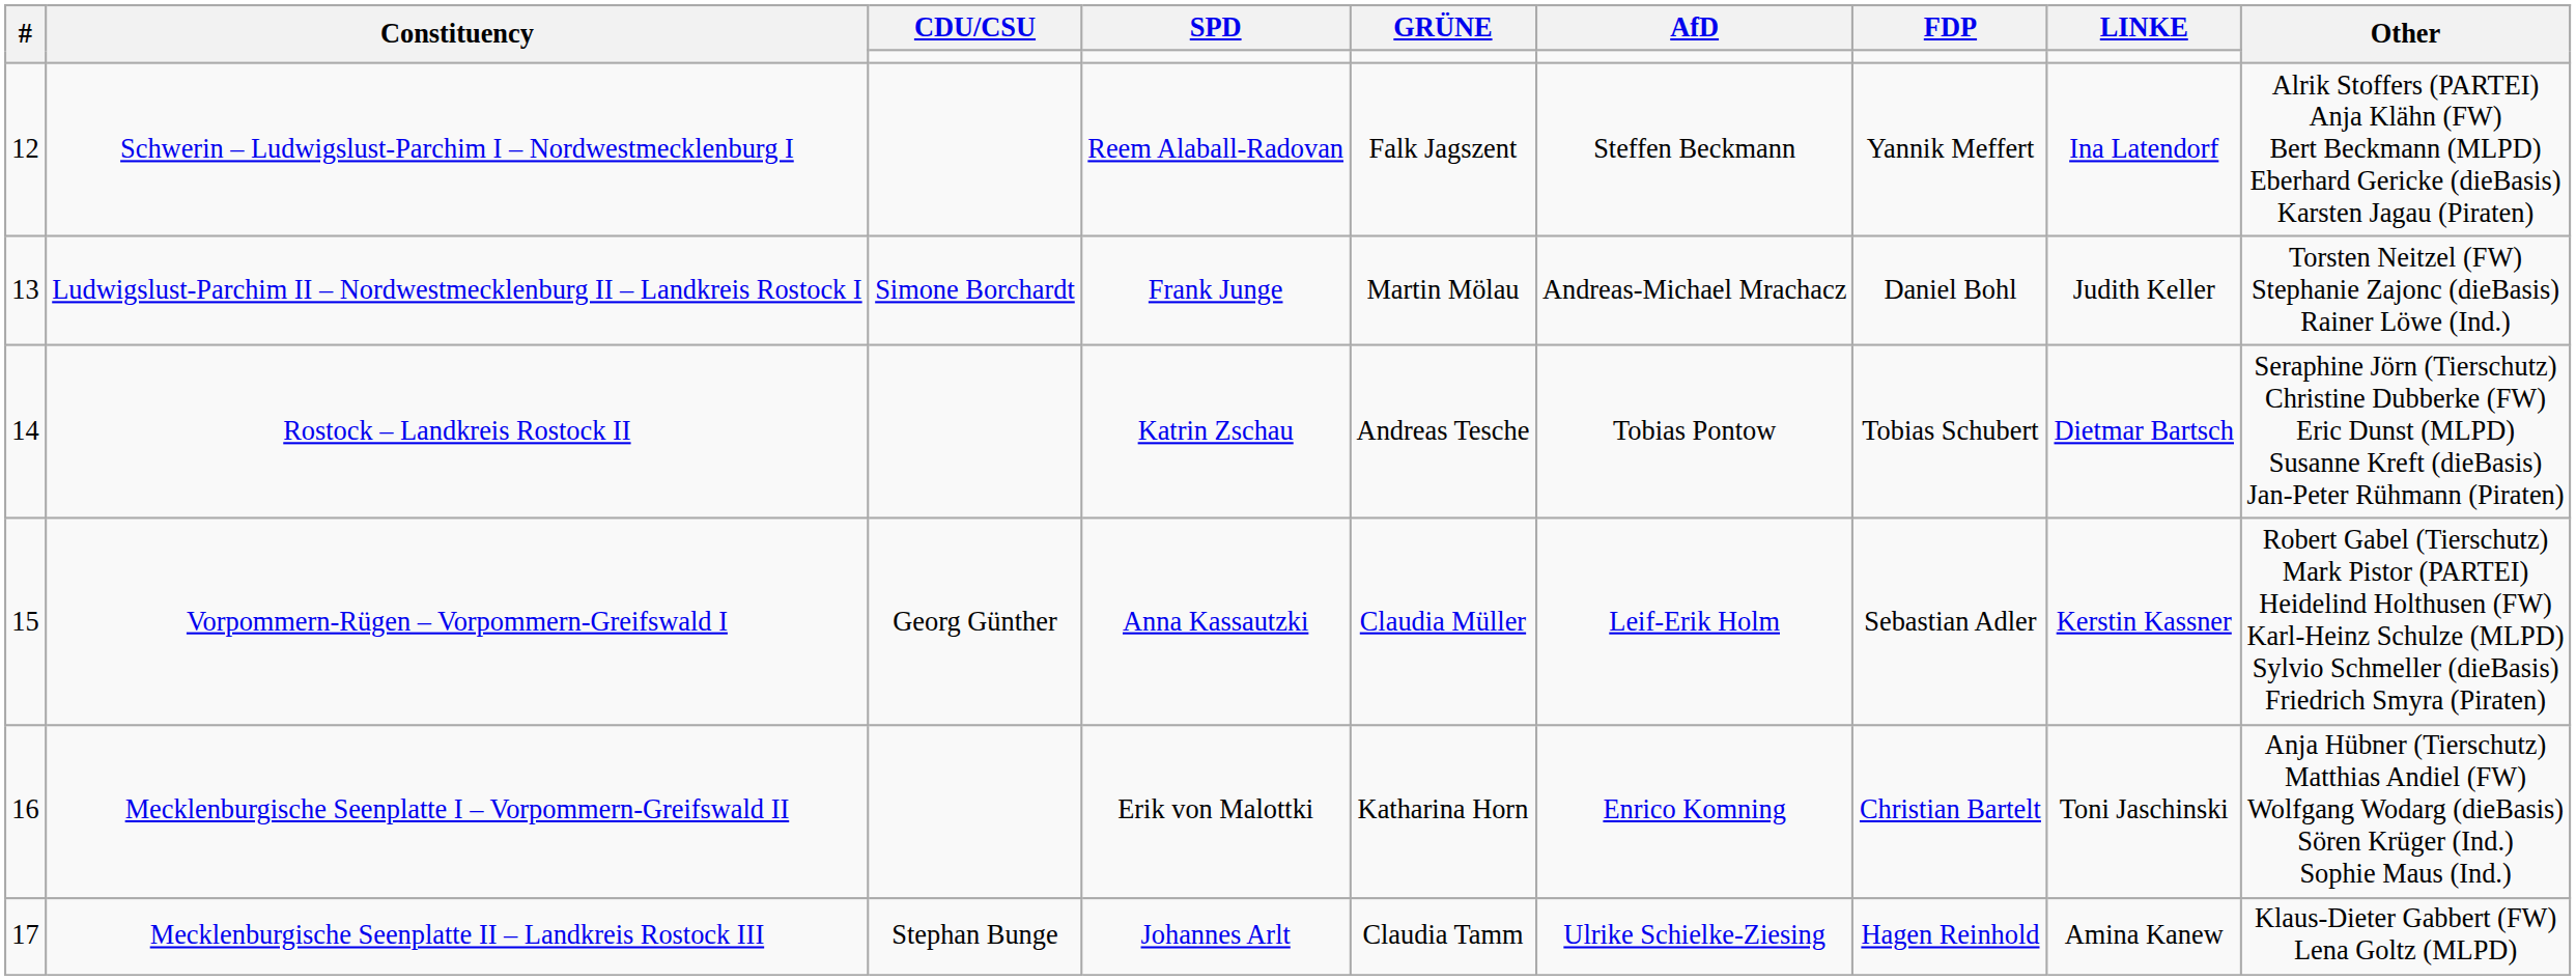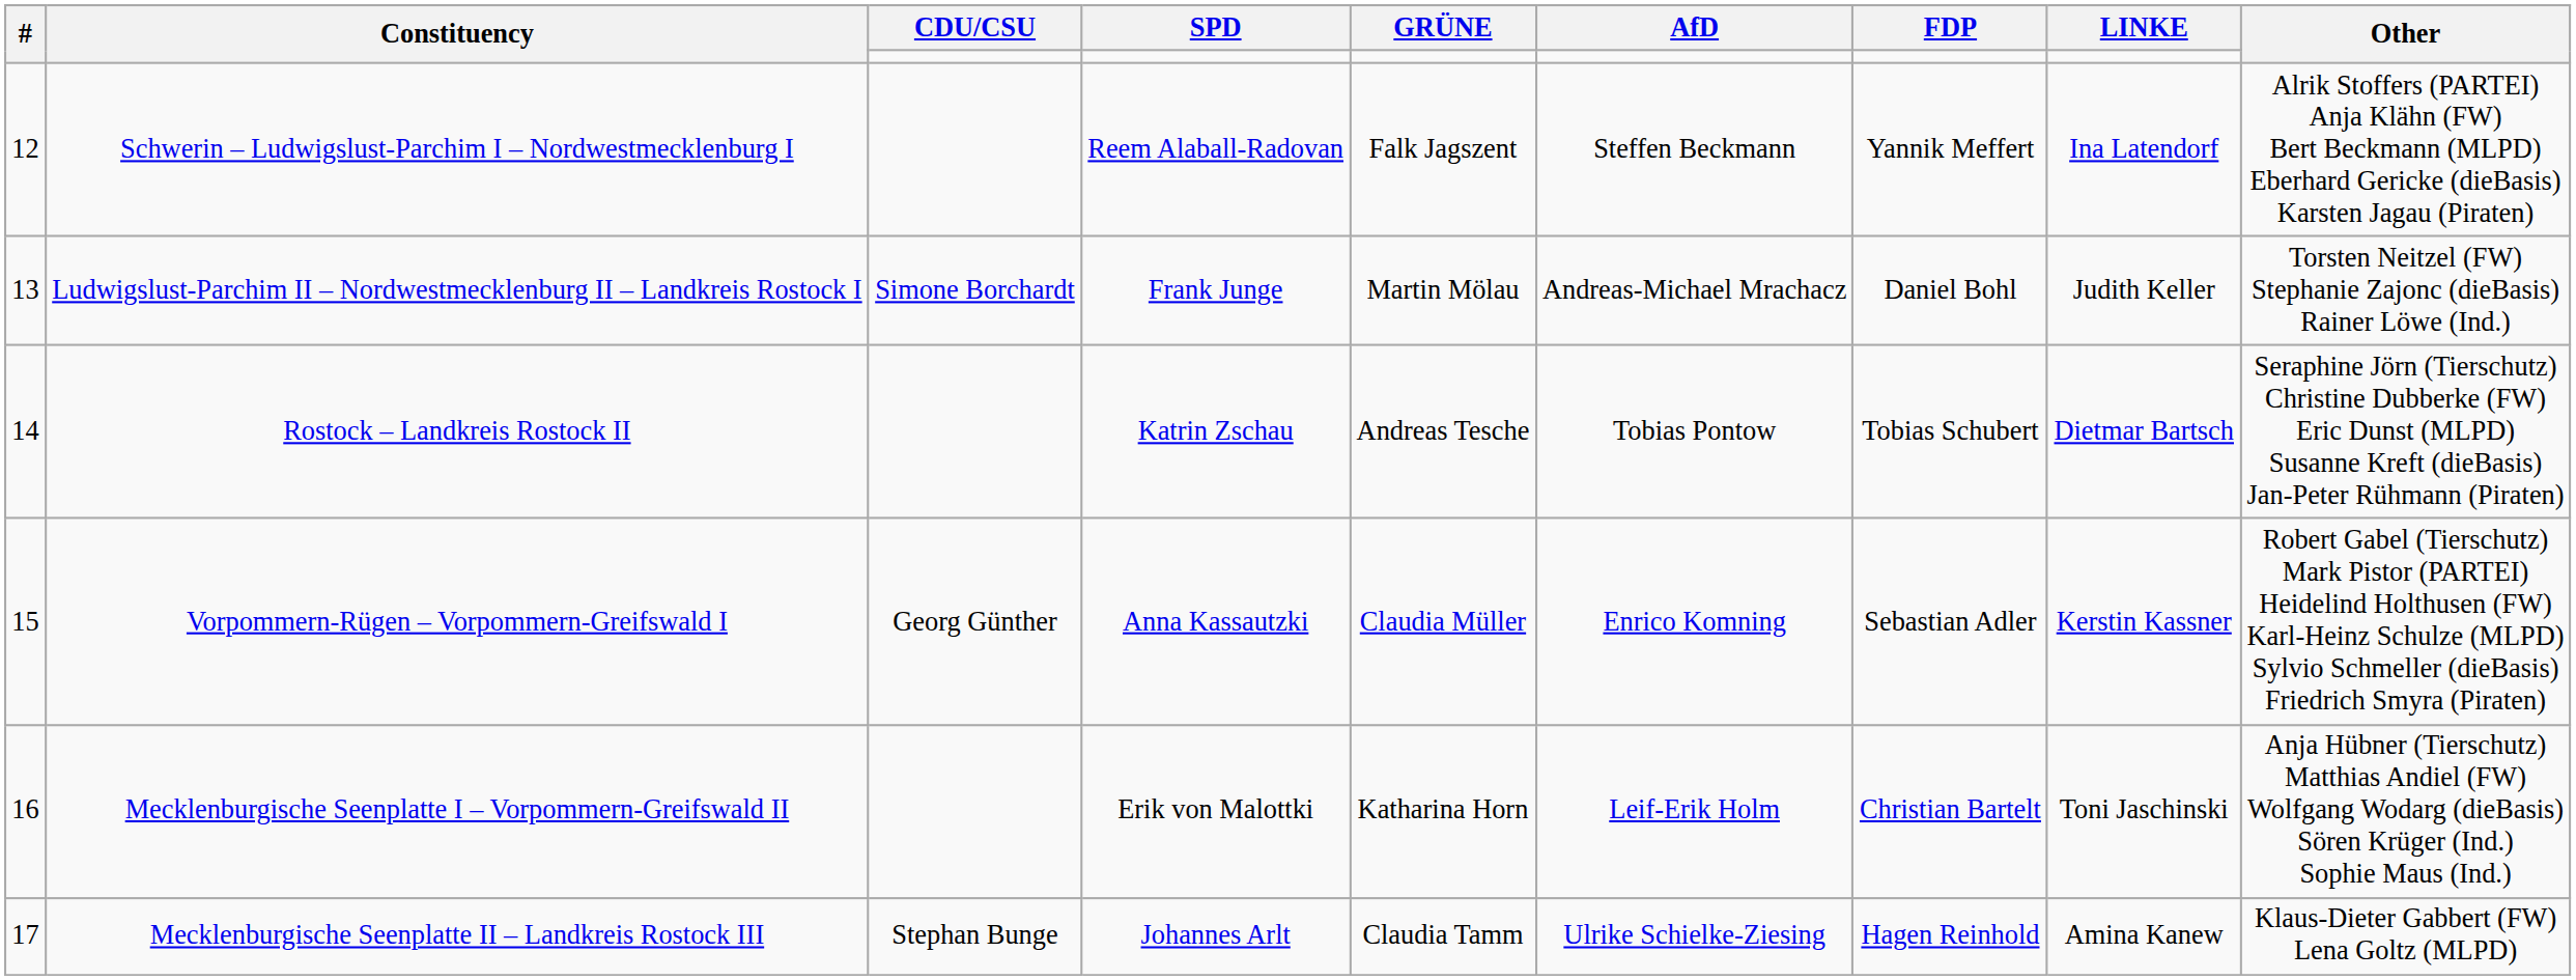 <table class=wikitable style="text-align:center; font-size:80%">
 <tr>
 <th rowspan=2>#</th>
 <th rowspan=2>Constituency</th>
 <th><a href='#'>CDU/CSU</a></th>
 <th><a href='#'>SPD</a></th>
 <th><a href='#'>GRÜNE</a></th>
 <th><a href='#'>AfD</a></th>
 <th><a href='#'>FDP</a></th>
 <th><a href='#'>LINKE</a></th>
 <th rowspan=2>Other</th>
 </tr>
 <tr>
 <td bgcolor=></td>
 <td bgcolor=></td>
 <td bgcolor=></td>
 <td bgcolor=></td>
 <td bgcolor=></td>
 <td bgcolor=></td>
 </tr>
 <tr>
 <td>12</td>
 <td><a href='#'>Schwerin – Ludwigslust-Parchim I – Nordwestmecklenburg I</a></td>
 <td></td>
 <td><a href='#'>Reem Alaball-Radovan</a></td>
 <td>Falk Jagszent</td>
 <td>Steffen Beckmann</td>
 <td>Yannik Meffert</td>
 <td><a href='#'>Ina Latendorf</a></td>
 <td>Alrik Stoffers (PARTEI)<br>Anja Klähn (FW)<br>Bert Beckmann (MLPD)<br>Eberhard Gericke (dieBasis)<br>Karsten Jagau (Piraten)</td>
 </tr>
 <tr>
 <td>13</td>
 <td><a href='#'>Ludwigslust-Parchim II – Nordwestmecklenburg II – Landkreis Rostock I</a></td>
 <td><a href='#'>Simone Borchardt</a></td>
 <td><a href='#'>Frank Junge</a></td>
 <td>Martin Mölau</td>
 <td>Andreas-Michael Mrachacz</td>
 <td>Daniel Bohl</td>
 <td>Judith Keller</td>
 <td>Torsten Neitzel (FW)<br>Stephanie Zajonc (dieBasis)<br>Rainer Löwe (Ind.)</td>
 </tr>
 <tr>
 <td>14</td>
 <td><a href='#'>Rostock – Landkreis Rostock II</a></td>
 <td></td>
 <td><a href='#'>Katrin Zschau</a></td>
 <td>Andreas Tesche</td>
 <td>Tobias Pontow</td>
 <td>Tobias Schubert</td>
 <td><a href='#'>Dietmar Bartsch</a></td>
 <td>Seraphine Jörn (Tierschutz)<br>Christine Dubberke (FW)<br>Eric Dunst (MLPD)<br>Susanne Kreft (dieBasis)<br>Jan-Peter Rühmann (Piraten)</td>
 </tr>
 <tr>
 <td>15</td>
 <td><a href='#'>Vorpommern-Rügen – Vorpommern-Greifswald I</a></td>
 <td>Georg Günther</td>
 <td><a href='#'>Anna Kassautzki</a></td>
 <td><a href='#'>Claudia Müller</a></td>
-<td><a href='#'>Leif-Erik Holm</a></td>
+<td><a href='#'>Enrico Komning</a></td>
 <td>Sebastian Adler</td>
 <td><a href='#'>Kerstin Kassner</a></td>
 <td>Robert Gabel (Tierschutz)<br>Mark Pistor (PARTEI)<br>Heidelind Holthusen (FW)<br>Karl-Heinz Schulze (MLPD)<br>Sylvio Schmeller (dieBasis)<br>Friedrich Smyra (Piraten)</td>
 </tr>
 <tr>
 <td>16</td>
 <td><a href='#'>Mecklenburgische Seenplatte I – Vorpommern-Greifswald II</a></td>
 <td></td>
 <td>Erik von Malottki</td>
 <td>Katharina Horn</td>
-<td><a href='#'>Enrico Komning</a></td>
+<td><a href='#'>Leif-Erik Holm</a></td>
 <td><a href='#'>Christian Bartelt</a></td>
 <td>Toni Jaschinski</td>
 <td>Anja Hübner (Tierschutz)<br>Matthias Andiel (FW)<br>Wolfgang Wodarg (dieBasis)<br>Sören Krüger (Ind.)<br>Sophie Maus (Ind.)</td>
 </tr>
 <tr>
 <td>17</td>
 <td><a href='#'>Mecklenburgische Seenplatte II – Landkreis Rostock III</a></td>
 <td>Stephan Bunge</td>
 <td><a href='#'>Johannes Arlt</a></td>
 <td>Claudia Tamm</td>
 <td><a href='#'>Ulrike Schielke-Ziesing</a></td>
 <td><a href='#'>Hagen Reinhold</a></td>
 <td>Amina Kanew</td>
 <td>Klaus-Dieter Gabbert (FW)<br>Lena Goltz (MLPD)</td>
 </tr>
 </table>
